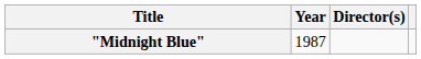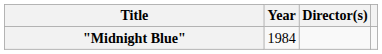 <table class="wikitable plainrowheaders" style="text-align:center;" border="1">
 <tr>
 <th scope="col" style="width:18em;">Title</th>
 <th scope="col">Year</th>
 <th scope="col">Director(s)</th>
 <th></th>
 </tr>
 <tr>
 <th scope="row">"Midnight Blue"</th>
-<td>1987</td>
+<td>1984</td>
 <td></td>
 <td></td>
 </tr>
 </table>
